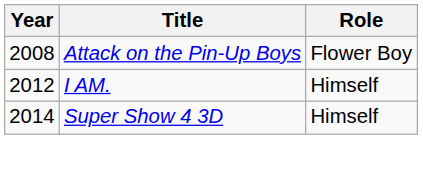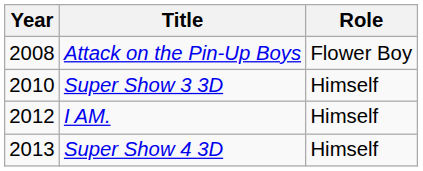 <table class="wikitable">
 <tr>
 <th>Year</th>
 <th>Title</th>
 <th>Role</th>
 </tr>
 <tr>
 <td>2008</td>
 <td><em><a href='#'>Attack on the Pin-Up Boys</a></em></td>
 <td>Flower Boy</td>
 </tr>
 <tr>
+<td>2010</td>
+<td><em><a href='#'>Super Show 3 3D</a></em></td>
+<td>Himself</td>
+</tr>
+<tr>
 <td>2012</td>
 <td><em><a href='#'>I AM.</a></em></td>
 <td>Himself</td>
 </tr>
 <tr>
-<td>2014</td>
+<td>2013</td>
 <td><em><a href='#'>Super Show 4 3D</a></em></td>
 <td>Himself</td>
 </tr>
 </table>
